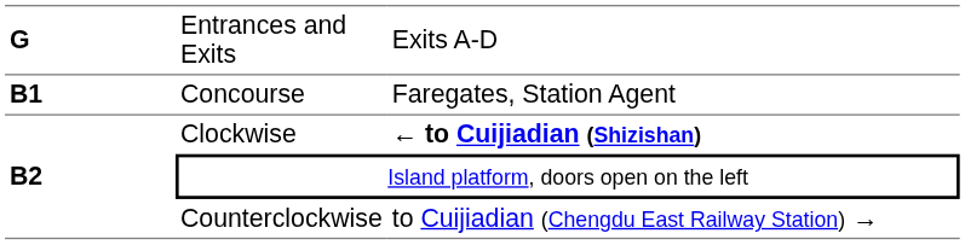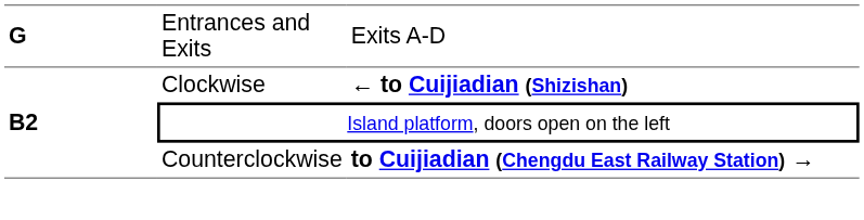 <table cellspacing=0 cellpadding=3>
 <tr>
 <td style="border-top:solid 1px gray;border-bottom:solid 1px gray;" width=100><strong>G</strong></td>
 <td style="border-top:solid 1px gray;border-bottom:solid 1px gray;" width=100>Entrances and Exits</td>
 <td style="border-top:solid 1px gray;border-bottom:solid 1px gray;" width=350>Exits A-D</td>
-</tr>
-<tr>
-<td style="border-top:solid 0px gray;border-bottom:solid 1px gray;" width=100><strong>B1</strong></td>
-<td style="border-top:solid 0px gray;border-bottom:solid 1px gray;" width=100>Concourse</td>
-<td style="border-top:solid 0px gray;border-bottom:solid 1px gray;" width=350>Faregates, Station Agent</td>
 </tr>
 <tr>
 <td style="border-bottom:solid 1px gray;" rowspan=3><strong>B2</strong></td>
 <td>Clockwise</td>
 <td><strong>←  to <a href='#'>Cuijiadian</a> <small>(<a href='#'>Shizishan</a>)</small></strong></td>
 </tr>
 <tr>
 <td style="border-right:solid 2px black;border-left:solid 2px black;border-top:solid 2px black;border-bottom:solid 2px black;text-align:center;" colspan=2><small><a href='#'>Island platform</a>, doors open on the left</small></td>
 </tr>
 <tr>
 <td style="border-bottom:solid 1px gray;">Counterclockwise</td>
-<td style="border-bottom:solid 1px gray;">  to <a href='#'>Cuijiadian</a> <small>(<a href='#'>Chengdu East Railway Station</a>)</small> →</td>
+<td style="border-bottom:solid 1px gray;"><strong>  to <a href='#'>Cuijiadian</a> <small>(<a href='#'>Chengdu East Railway Station</a>)</small> →</strong></td>
 </tr>
 </table>
